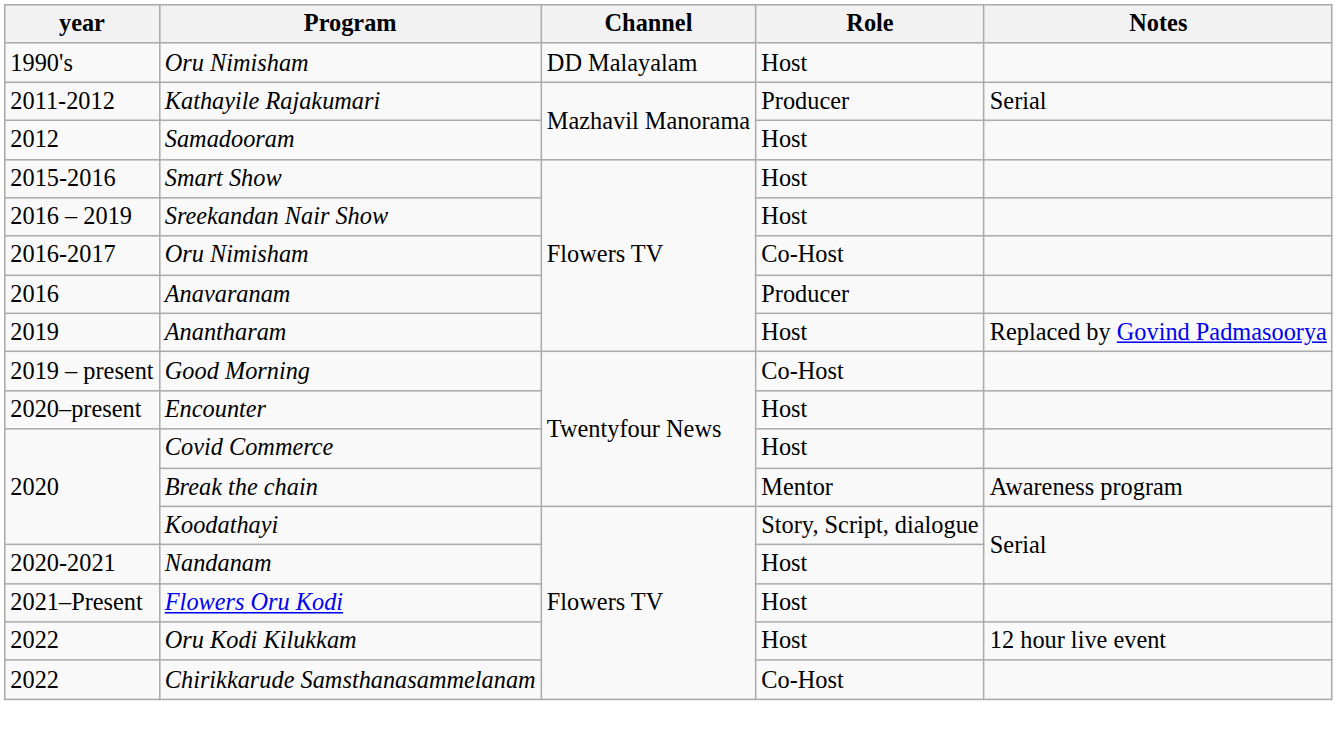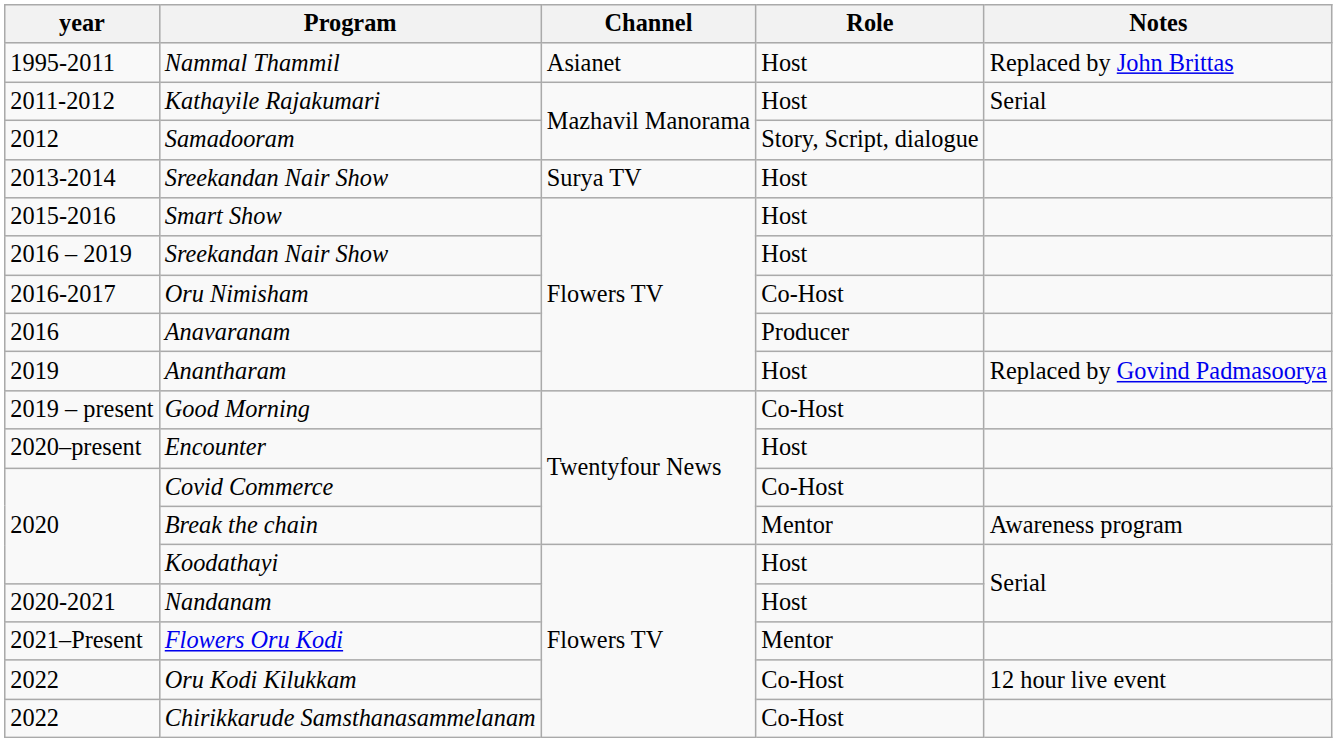 <table class="wikitable sortable">
 <tr>
 <th>year</th>
 <th>Program</th>
 <th>Channel</th>
 <th>Role</th>
 <th>Notes</th>
 </tr>
 <tr>
-<td>1990's</td>
-<td><em>Oru Nimisham</em></td>
-<td>DD Malayalam</td>
+<td>1995-2011</td>
+<td><em>Nammal Thammil</em></td>
+<td>Asianet</td>
 <td>Host</td>
-<td></td>
+<td>Replaced by <a href='#'>John Brittas</a></td>
 </tr>
 <tr>
 <td>2011-2012</td>
 <td><em>Kathayile Rajakumari</em></td>
 <td rowspan=2>Mazhavil Manorama</td>
-<td>Producer</td>
+<td>Host</td>
 <td>Serial</td>
 </tr>
 <tr>
 <td>2012</td>
 <td><em>Samadooram</em></td>
+<td>Story, Script, dialogue</td>
+<td></td>
+</tr>
+<tr>
+<td>2013-2014</td>
+<td><em>Sreekandan Nair Show</em></td>
+<td>Surya TV</td>
 <td>Host</td>
 <td></td>
 </tr>
 <tr>
 <td>2015-2016</td>
 <td><em>Smart Show</em></td>
 <td rowspan=5>Flowers TV</td>
 <td>Host</td>
 <td></td>
 </tr>
 <tr>
 <td>2016 – 2019</td>
 <td><em>Sreekandan Nair Show</em></td>
 <td>Host</td>
 <td></td>
 </tr>
 <tr>
 <td>2016-2017</td>
 <td><em>Oru Nimisham</em></td>
 <td>Co-Host</td>
 <td></td>
 </tr>
 <tr>
 <td>2016</td>
 <td><em>Anavaranam</em></td>
 <td>Producer</td>
 <td></td>
 </tr>
 <tr>
 <td>2019</td>
 <td><em>Anantharam</em></td>
 <td>Host</td>
 <td>Replaced by <a href='#'>Govind Padmasoorya</a></td>
 </tr>
 <tr>
 <td>2019 – present</td>
 <td><em>Good Morning</em></td>
 <td rowspan=4>Twentyfour News</td>
 <td>Co-Host</td>
 <td></td>
 </tr>
 <tr>
 <td>2020–present</td>
 <td><em>Encounter</em></td>
 <td>Host</td>
 <td></td>
 </tr>
 <tr>
 <td Rowspan=3>2020</td>
 <td><em>Covid Commerce</em></td>
-<td>Host</td>
+<td>Co-Host</td>
 <td></td>
 </tr>
 <tr>
 <td><em>Break the chain</em></td>
 <td>Mentor</td>
 <td>Awareness program</td>
 </tr>
 <tr>
 <td><em>Koodathayi</em></td>
 <td rowspan=10>Flowers TV</td>
-<td>Story, Script, dialogue</td>
+<td>Host</td>
 <td rowspan=2>Serial</td>
 </tr>
 <tr>
 <td>2020-2021</td>
 <td><em>Nandanam</em></td>
 <td>Host</td>
 </tr>
 <tr>
 <td>2021–Present</td>
 <td><em><a href='#'>Flowers Oru Kodi</a></em></td>
-<td>Host</td>
+<td>Mentor</td>
 <td></td>
 </tr>
 <tr>
 <td>2022</td>
 <td><em>Oru Kodi Kilukkam</em></td>
-<td>Host</td>
+<td>Co-Host</td>
 <td>12 hour live event</td>
 </tr>
 <tr>
 <td>2022</td>
 <td><em>Chirikkarude Samsthanasammelanam</em></td>
 <td>Co-Host</td>
 <td></td>
 </tr>
 </table>
